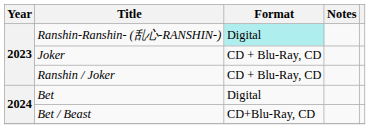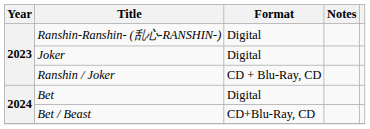 <table class="wikitable">
 <tr>
 <th>Year</th>
 <th>Title</th>
 <th>Format</th>
 <th>Notes</th>
 <th></th>
 </tr>
 <tr>
 <th rowspan="3">2023</th>
 <td><em>Ranshin-Ranshin- (乱心-RANSHIN-)</em></td>
-<td style="background: paleturquoise;">Digital</td>
+<td>Digital</td>
 <td></td>
 <td></td>
 </tr>
 <tr>
 <td><em>Joker</em></td>
-<td>CD + Blu-Ray, CD</td>
+<td>Digital</td>
 <td></td>
 <td></td>
 </tr>
 <tr>
 <td><em>Ranshin / Joker</em></td>
 <td>CD + Blu-Ray, CD</td>
 <td></td>
 <td></td>
 </tr>
 <tr>
 <th rowspan="2">2024</th>
 <td><em>Bet</em></td>
 <td>Digital</td>
 <td></td>
 <td></td>
 </tr>
 <tr>
 <td><em>Bet / Beast</em></td>
 <td>CD+Blu-Ray, CD</td>
 <td></td>
 <td></td>
 </tr>
 <tr>
 </tr>
 </table>
